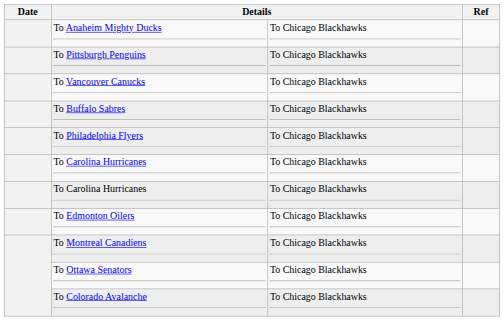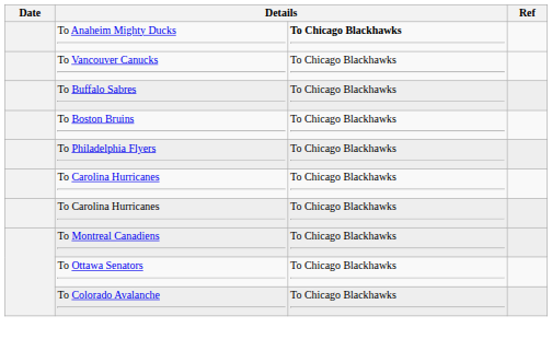 <table class="wikitable plainrowheaders" style="width: 50em;">
 <tr>
 <th scope="col">Date</th>
 <th scope="col" colspan="2">Details</th>
 <th scope="col">Ref</th>
 </tr>
 <tr>
 <th scope="row"></th>
 <td valign="top">To <a href='#'>Anaheim Mighty Ducks</a> <hr></td>
-<td valign="top">To Chicago Blackhawks <hr></td>
-<td></td>
-</tr>
-<tr bgcolor="#eeeeee">
-<th scope="row"></th>
-<td valign="top">To <a href='#'>Pittsburgh Penguins</a> <hr></td>
-<td valign="top">To Chicago Blackhawks <hr></td>
+<td valign="top"><strong>To Chicago Blackhawks <hr></strong></td>
 <td></td>
 </tr>
 <tr>
 <th scope="row"></th>
 <td valign="top">To <a href='#'>Vancouver Canucks</a> <hr></td>
 <td valign="top">To Chicago Blackhawks <hr></td>
 <td></td>
 </tr>
 <tr bgcolor="#eeeeee">
 <th scope="row"></th>
 <td valign="top">To <a href='#'>Buffalo Sabres</a> <hr></td>
+<td valign="top">To Chicago Blackhawks <hr></td>
+<td></td>
+</tr>
+<tr>
+<th scope="row"></th>
+<td valign="top">To <a href='#'>Boston Bruins</a> <hr></td>
 <td valign="top">To Chicago Blackhawks <hr></td>
 <td></td>
 </tr>
 <tr bgcolor="#eeeeee">
 <th scope="row"></th>
 <td valign="top">To <a href='#'>Philadelphia Flyers</a> <hr></td>
 <td valign="top">To Chicago Blackhawks <hr></td>
 <td></td>
 </tr>
 <tr>
 <th scope="row"></th>
 <td valign="top">To <a href='#'>Carolina Hurricanes</a> <hr></td>
 <td valign="top">To Chicago Blackhawks <hr></td>
 <td></td>
 </tr>
 <tr bgcolor="#eeeeee">
 <th scope="row"></th>
 <td valign="top">To Carolina Hurricanes <hr></td>
 <td valign="top">To Chicago Blackhawks <hr></td>
 <td></td>
 </tr>
-<tr>
-<th scope="row"></th>
-<td valign="top">To <a href='#'>Edmonton Oilers</a> <hr></td>
-<td valign="top">To Chicago Blackhawks <hr></td>
-<td></td>
-</tr>
 <tr bgcolor="#eeeeee">
 <th scope="row" rowspan=3></th>
 <td valign="top">To <a href='#'>Montreal Canadiens</a> <hr></td>
 <td valign="top">To Chicago Blackhawks <hr></td>
 <td></td>
 </tr>
 <tr>
 <td valign="top">To <a href='#'>Ottawa Senators</a> <hr></td>
 <td valign="top">To Chicago Blackhawks <hr></td>
 <td></td>
 </tr>
 <tr bgcolor="#eeeeee">
 <td valign="top">To <a href='#'>Colorado Avalanche</a> <hr></td>
 <td valign="top">To Chicago Blackhawks <hr></td>
 <td></td>
 </tr>
 </table>
